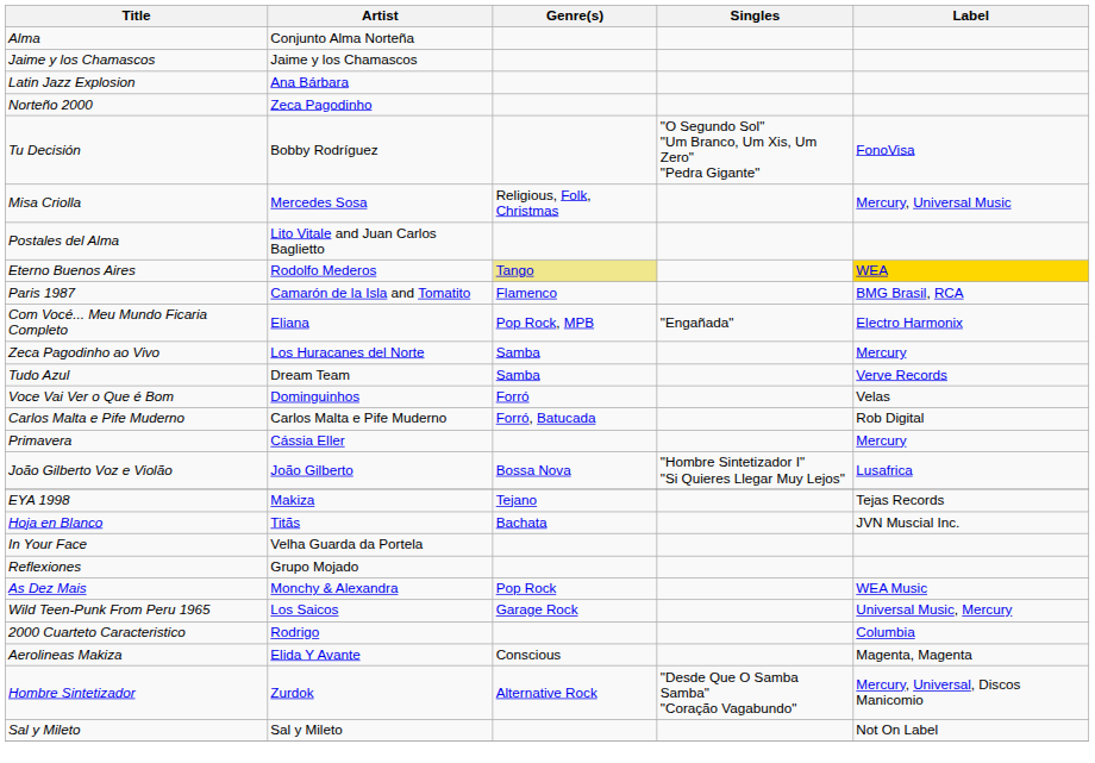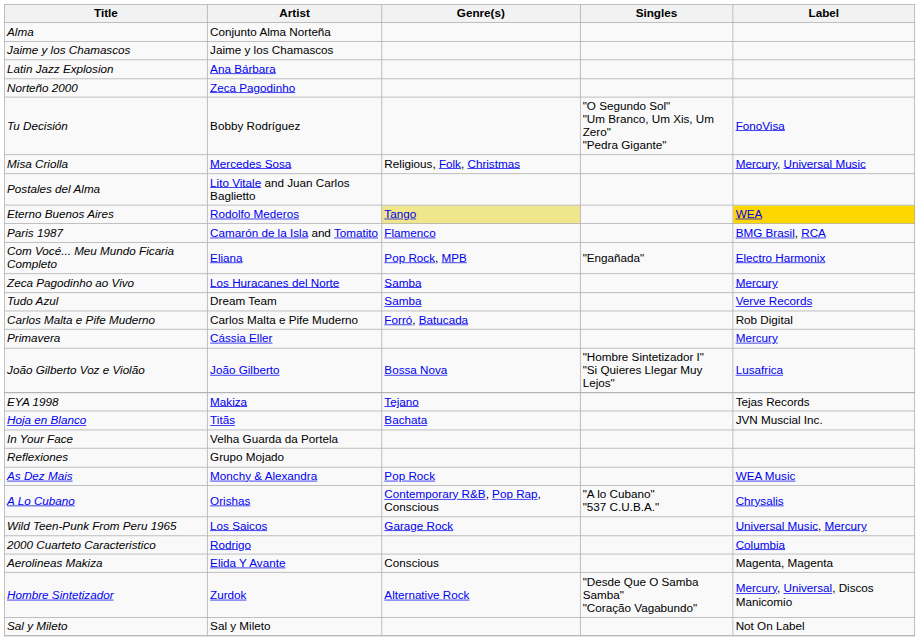 <table class="wikitable sortable" style="text-align: left;">
 <tr>
 <th>Title</th>
 <th>Artist</th>
 <th>Genre(s)</th>
 <th>Singles</th>
 <th>Label</th>
 </tr>
 <tr>
 <td><em>Alma</em></td>
 <td>Conjunto Alma Norteña</td>
 <td></td>
 <td></td>
 <td></td>
 </tr>
 <tr>
 <td><em>Jaime y los Chamascos</em></td>
 <td>Jaime y los Chamascos</td>
 <td></td>
 <td></td>
 <td></td>
 </tr>
 <tr>
 <td><em>Latin Jazz Explosion</em></td>
 <td><a href='#'>Ana Bárbara</a></td>
 <td></td>
 <td></td>
 <td></td>
 </tr>
 <tr>
 <td><em>Norteño 2000</em></td>
 <td><a href='#'>Zeca Pagodinho</a></td>
 <td></td>
 <td></td>
 <td></td>
 </tr>
 <tr>
 <td><em>Tu Decisión</em></td>
 <td>Bobby Rodríguez</td>
 <td></td>
 <td>"O Segundo Sol"<br>"Um Branco, Um Xis, Um Zero"<br>"Pedra Gigante"</td>
 <td><a href='#'>FonoVisa</a></td>
 </tr>
 <tr>
 <td><em>Misa Criolla</em></td>
 <td><a href='#'>Mercedes Sosa</a></td>
 <td>Religious, <a href='#'>Folk</a>, <a href='#'>Christmas</a></td>
 <td></td>
 <td><a href='#'>Mercury</a>, <a href='#'>Universal Music</a></td>
 </tr>
 <tr>
 <td><em>Postales del Alma</em></td>
 <td><a href='#'>Lito Vitale</a> and Juan Carlos Baglietto</td>
 <td></td>
 <td></td>
 <td></td>
 </tr>
 <tr>
 <td><em>Eterno Buenos Aires</em></td>
 <td><a href='#'>Rodolfo Mederos</a></td>
 <td style="background: khaki;"><a href='#'>Tango</a></td>
 <td></td>
 <td style="background: gold;"><a href='#'>WEA</a></td>
 </tr>
 <tr>
 <td><em>Paris 1987</em></td>
 <td><a href='#'>Camarón de la Isla</a> and <a href='#'>Tomatito</a></td>
 <td><a href='#'>Flamenco</a></td>
 <td></td>
 <td><a href='#'>BMG Brasil</a>, <a href='#'>RCA</a></td>
 </tr>
 <tr>
 <td><em>Com Vocé... Meu Mundo Ficaria Completo</em></td>
 <td><a href='#'>Eliana</a></td>
 <td><a href='#'>Pop Rock</a>, <a href='#'>MPB</a></td>
 <td>"Engañada"</td>
 <td><a href='#'>Electro Harmonix</a></td>
 </tr>
 <tr>
 <td><em>Zeca Pagodinho ao Vivo</em></td>
 <td><a href='#'>Los Huracanes del Norte</a></td>
 <td><a href='#'>Samba</a></td>
 <td></td>
 <td><a href='#'>Mercury</a></td>
 </tr>
 <tr>
 <td><em>Tudo Azul</em></td>
 <td>Dream Team</td>
 <td><a href='#'>Samba</a></td>
 <td></td>
 <td><a href='#'>Verve Records</a></td>
 </tr>
 <tr>
-<td><em>Voce Vai Ver o Que é Bom</em></td>
-<td><a href='#'>Dominguinhos</a></td>
-<td><a href='#'>Forró</a></td>
-<td></td>
-<td>Velas</td>
-</tr>
-<tr>
 <td><em>Carlos Malta e Pife Muderno</em></td>
 <td>Carlos Malta e Pife Muderno</td>
 <td><a href='#'>Forró</a>, <a href='#'>Batucada</a></td>
 <td></td>
 <td>Rob Digital</td>
 </tr>
 <tr>
 <td><em>Primavera</em></td>
 <td><a href='#'>Cássia Eller</a></td>
 <td></td>
 <td></td>
 <td><a href='#'>Mercury</a></td>
 </tr>
 <tr>
 <td><em>João Gilberto Voz e Violão </em></td>
 <td><a href='#'>João Gilberto</a></td>
 <td><a href='#'>Bossa Nova</a></td>
 <td>"Hombre Sintetizador I"<br>"Si Quieres Llegar Muy Lejos"</td>
 <td><a href='#'>Lusafrica</a></td>
 </tr>
 <tr>
 </tr>
 <tr>
 <td><em>EYA 1998</em></td>
 <td><a href='#'>Makiza</a></td>
 <td><a href='#'>Tejano</a></td>
 <td></td>
 <td>Tejas Records</td>
 </tr>
 <tr>
 <td><em><a href='#'>Hoja en Blanco</a></em></td>
 <td><a href='#'>Titãs</a></td>
 <td><a href='#'>Bachata</a></td>
 <td></td>
 <td>JVN Muscial Inc.</td>
 </tr>
 <tr>
 <td><em>In Your Face</em></td>
 <td>Velha Guarda da Portela</td>
 <td></td>
 <td></td>
 <td></td>
 </tr>
 <tr>
 <td><em>Reflexiones</em></td>
 <td>Grupo Mojado</td>
 <td></td>
 <td></td>
 <td></td>
 </tr>
 <tr>
 <td><em><a href='#'>As Dez Mais</a></em></td>
 <td><a href='#'>Monchy & Alexandra</a></td>
 <td><a href='#'>Pop Rock</a></td>
 <td></td>
 <td><a href='#'>WEA Music</a></td>
 </tr>
 <tr>
+<td><em><a href='#'>A Lo Cubano</a></em></td>
+<td><a href='#'>Orishas</a></td>
+<td><a href='#'>Contemporary R&B</a>, <a href='#'>Pop Rap</a>, Conscious</td>
+<td>"A lo Cubano"<br>"537 C.U.B.A."</td>
+<td><a href='#'>Chrysalis</a></td>
+</tr>
+<tr>
 <td><em>Wild Teen-Punk From Peru 1965</em></td>
 <td><a href='#'>Los Saicos</a></td>
 <td><a href='#'>Garage Rock</a></td>
 <td></td>
 <td><a href='#'>Universal Music</a>, <a href='#'>Mercury</a></td>
 </tr>
 <tr>
 <td><em>2000 Cuarteto Caracteristico</em></td>
 <td><a href='#'>Rodrigo</a></td>
 <td></td>
 <td></td>
 <td><a href='#'>Columbia</a></td>
 </tr>
 <tr>
 <td><em>Aerolineas Makiza</em></td>
 <td><a href='#'>Elida Y Avante</a></td>
 <td>Conscious</td>
 <td></td>
 <td>Magenta, Magenta</td>
 </tr>
 <tr>
 <td><em><a href='#'>Hombre Sintetizador</a></em></td>
 <td><a href='#'>Zurdok</a></td>
 <td><a href='#'>Alternative Rock</a></td>
 <td>"Desde Que O Samba Samba"<br>"Coração Vagabundo"</td>
 <td><a href='#'>Mercury</a>, <a href='#'>Universal</a>, Discos Manicomio</td>
 </tr>
 <tr>
 <td><em>Sal y Mileto</em></td>
 <td>Sal y Mileto</td>
 <td></td>
 <td></td>
 <td>Not On Label</td>
 </tr>
 <tr>
 </tr>
 </table>
